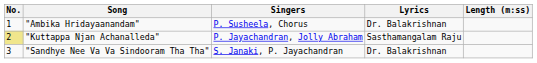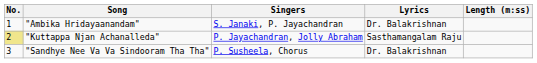 <table class="wikitable" style="font-size:95%;">
 <tr>
 <th>No.</th>
 <th>Song</th>
 <th>Singers</th>
 <th>Lyrics</th>
 <th>Length (m:ss)</th>
 </tr>
 <tr>
 <td>1</td>
 <td>"Ambika Hridayaanandam"</td>
-<td><a href='#'>P. Susheela</a>, Chorus</td>
+<td><a href='#'>S. Janaki</a>, P. Jayachandran</td>
 <td>Dr. Balakrishnan</td>
 <td></td>
 </tr>
 <tr>
 <td style="background: khaki;">2</td>
 <td>"Kuttappa Njan Achanalleda"</td>
 <td><a href='#'>P. Jayachandran</a>, <a href='#'>Jolly Abraham</a></td>
 <td>Sasthamangalam Raju</td>
 <td></td>
 </tr>
 <tr>
 <td>3</td>
 <td>"Sandhye Nee Va Va Sindooram Tha Tha"</td>
-<td><a href='#'>S. Janaki</a>, P. Jayachandran</td>
+<td><a href='#'>P. Susheela</a>, Chorus</td>
 <td>Dr. Balakrishnan</td>
 <td></td>
 </tr>
 </table>
